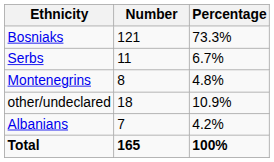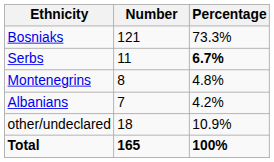 <table class="wikitable">
 <tr>
 <th width="100px">Ethnicity</th>
 <th width="80px">Number</th>
 <th width="80px">Percentage</th>
 </tr>
 <tr>
 <td><a href='#'>Bosniaks</a></td>
 <td>121</td>
 <td>73.3%</td>
 </tr>
 <tr>
 <td><a href='#'>Serbs</a></td>
 <td>11</td>
-<td>6.7%</td>
+<td><strong>6.7%</strong></td>
 </tr>
 <tr>
 <td><a href='#'>Montenegrins</a></td>
 <td>8</td>
 <td>4.8%</td>
 </tr>
 <tr>
+<td><a href='#'>Albanians</a></td>
+<td>7</td>
+<td>4.2%</td>
+</tr>
+<tr>
 <td>other/undeclared</td>
 <td>18</td>
 <td>10.9%</td>
-</tr>
-<tr>
-<td><a href='#'>Albanians</a></td>
-<td>7</td>
-<td>4.2%</td>
 </tr>
 <tr>
 <td><strong>Total</strong></td>
 <td><strong>165</strong></td>
 <td><strong>100%</strong></td>
 </tr>
 </table>
